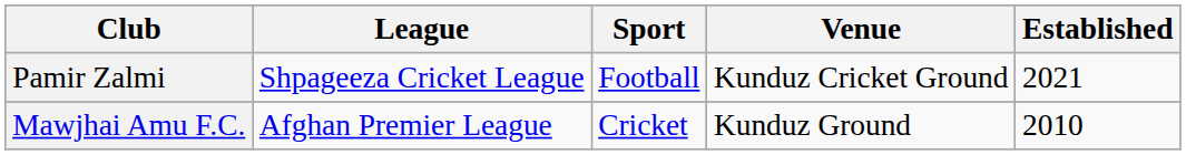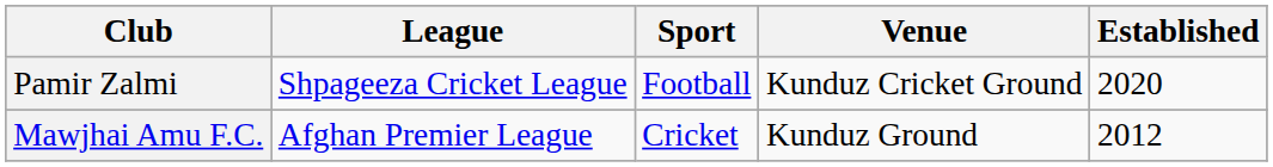 <table class="wikitable sortable">
 <tr>
 <th scope="col">Club</th>
 <th scope="col">League</th>
 <th scope="col">Sport</th>
 <th scope="col">Venue</th>
 <th scope="col">Established</th>
 </tr>
 <tr>
 <th scope="row" style="font-weight: normal; text-align: left;">Pamir Zalmi</th>
 <td><a href='#'>Shpageeza Cricket League</a></td>
 <td><a href='#'>Football</a></td>
 <td>Kunduz Cricket Ground</td>
-<td>2021</td>
+<td>2020</td>
 </tr>
 <tr>
 <th scope="row" style="font-weight: normal; text-align: left;"><a href='#'>Mawjhai Amu F.C.</a></th>
 <td><a href='#'>Afghan Premier League</a></td>
 <td><a href='#'>Cricket</a></td>
 <td>Kunduz Ground</td>
-<td>2010</td>
+<td>2012</td>
 </tr>
 </table>
